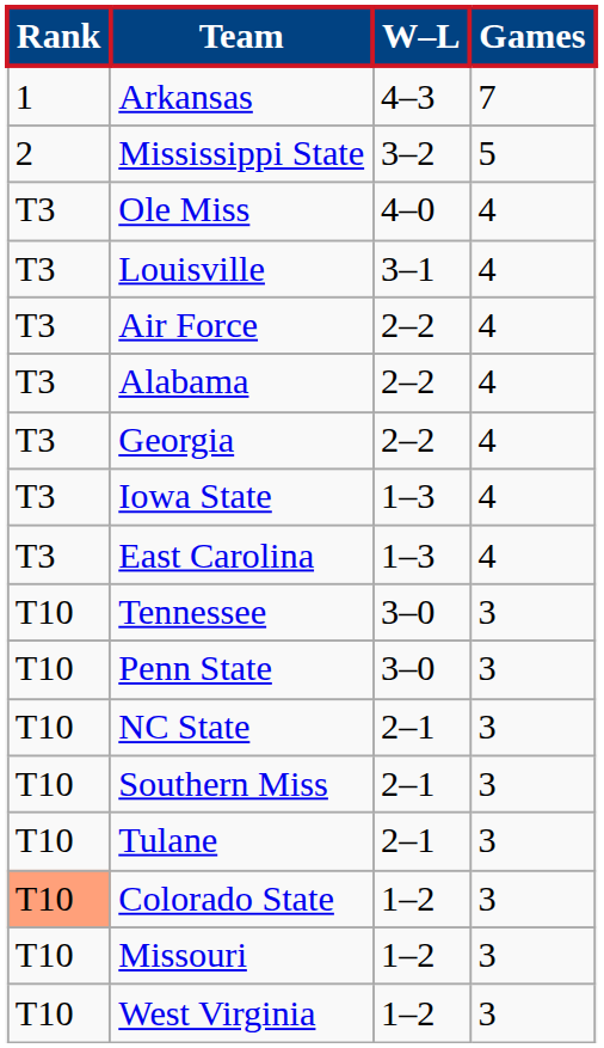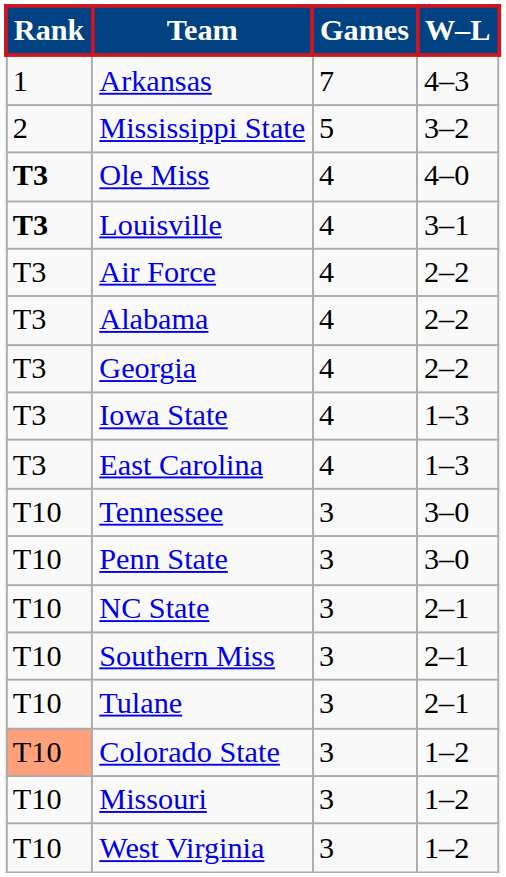 <table class = "wikitable">
 <tr>
 <th style="background:#014282; color:#FFFFFF; border: 2px solid #D01623;">Rank</th>
 <th style="background:#014282; color:#FFFFFF; border: 2px solid #D01623;">Team</th>
+<th style="background:#014282; color:#FFFFFF; border: 2px solid #D01623;">Games</th>
 <th style="background:#014282; color:#FFFFFF; border: 2px solid #D01623;">W–L</th>
-<th style="background:#014282; color:#FFFFFF; border: 2px solid #D01623;">Games</th>
 </tr>
 <tr>
 <td>1</td>
 <td><a href='#'>Arkansas</a></td>
+<td>7</td>
 <td>4–3</td>
-<td>7</td>
 </tr>
 <tr>
 <td>2</td>
 <td><a href='#'>Mississippi State</a></td>
+<td>5</td>
 <td>3–2</td>
-<td>5</td>
 </tr>
 <tr>
-<td>T3</td>
+<td><strong>T3</strong></td>
 <td><a href='#'>Ole Miss</a></td>
+<td>4</td>
 <td>4–0</td>
-<td>4</td>
 </tr>
 <tr>
-<td>T3</td>
+<td><strong>T3</strong></td>
 <td><a href='#'>Louisville</a></td>
+<td>4</td>
 <td>3–1</td>
-<td>4</td>
 </tr>
 <tr>
 <td>T3</td>
 <td><a href='#'>Air Force</a></td>
+<td>4</td>
 <td>2–2</td>
-<td>4</td>
 </tr>
 <tr>
 <td>T3</td>
 <td><a href='#'>Alabama</a></td>
+<td>4</td>
 <td>2–2</td>
-<td>4</td>
 </tr>
 <tr>
 <td>T3</td>
 <td><a href='#'>Georgia</a></td>
+<td>4</td>
 <td>2–2</td>
-<td>4</td>
 </tr>
 <tr>
 <td>T3</td>
 <td><a href='#'>Iowa State</a></td>
+<td>4</td>
 <td>1–3</td>
-<td>4</td>
 </tr>
 <tr>
 <td>T3</td>
 <td><a href='#'>East Carolina</a></td>
+<td>4</td>
 <td>1–3</td>
-<td>4</td>
 </tr>
 <tr>
 <td>T10</td>
 <td><a href='#'>Tennessee</a></td>
+<td>3</td>
 <td>3–0</td>
-<td>3</td>
 </tr>
 <tr>
 <td>T10</td>
 <td><a href='#'>Penn State</a></td>
+<td>3</td>
 <td>3–0</td>
-<td>3</td>
 </tr>
 <tr>
 <td>T10</td>
 <td><a href='#'>NC State</a></td>
+<td>3</td>
 <td>2–1</td>
-<td>3</td>
 </tr>
 <tr>
 <td>T10</td>
 <td><a href='#'>Southern Miss</a></td>
+<td>3</td>
 <td>2–1</td>
-<td>3</td>
 </tr>
 <tr>
 <td>T10</td>
 <td><a href='#'>Tulane</a></td>
+<td>3</td>
 <td>2–1</td>
-<td>3</td>
 </tr>
 <tr>
 <td style="background: lightsalmon;">T10</td>
 <td><a href='#'>Colorado State</a></td>
+<td>3</td>
 <td>1–2</td>
-<td>3</td>
 </tr>
 <tr>
 <td>T10</td>
 <td><a href='#'>Missouri</a></td>
+<td>3</td>
 <td>1–2</td>
-<td>3</td>
 </tr>
 <tr>
 <td>T10</td>
 <td><a href='#'>West Virginia</a></td>
+<td>3</td>
 <td>1–2</td>
-<td>3</td>
 </tr>
 </table>
